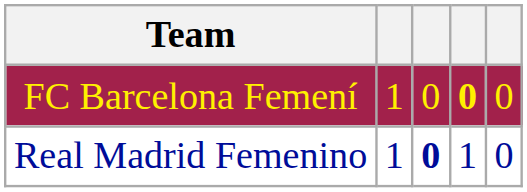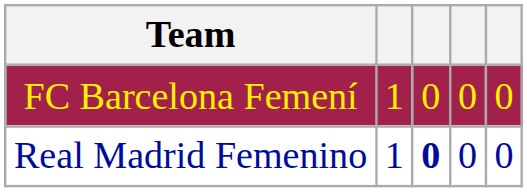 <table class="wikitable">
 <tr>
 <th>Team</th>
 <th></th>
 <th></th>
 <th></th>
 <th></th>
 </tr>
 <tr style="background:gold; color:#fff000; text-align:center; background:#a2214b;">
 <td>FC Barcelona Femení</td>
 <td>1</td>
 <td>0</td>
-<td><strong>0</strong></td>
+<td>0</td>
 <td>0</td>
 </tr>
 <tr style="background:#d0e7ff; color:#000c99; text-align:center; background:#fff;">
 <td>Real Madrid Femenino</td>
 <td>1</td>
 <td><strong>0</strong></td>
-<td>1</td>
+<td>0</td>
 <td>0</td>
 </tr>
 </table>
